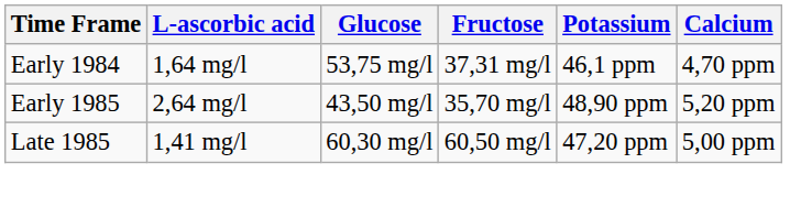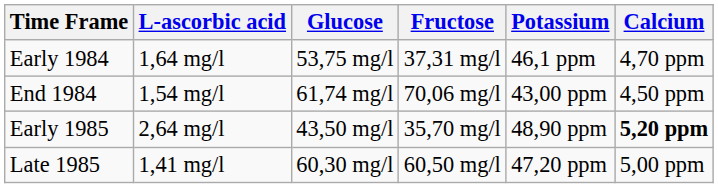 <table class="wikitable">
 <tr>
 <th>Time Frame</th>
 <th><a href='#'>L-ascorbic acid</a></th>
 <th><a href='#'>Glucose</a></th>
 <th><a href='#'>Fructose</a></th>
 <th><a href='#'>Potassium</a></th>
 <th><a href='#'>Calcium</a></th>
 </tr>
 <tr>
 <td>Early 1984</td>
 <td>1,64 mg/l</td>
 <td>53,75 mg/l</td>
 <td>37,31 mg/l</td>
 <td>46,1 ppm</td>
 <td>4,70 ppm</td>
 </tr>
 <tr>
+<td>End 1984</td>
+<td>1,54 mg/l</td>
+<td>61,74 mg/l</td>
+<td>70,06 mg/l</td>
+<td>43,00 ppm</td>
+<td>4,50 ppm</td>
+</tr>
+<tr>
 <td>Early 1985</td>
 <td>2,64 mg/l</td>
 <td>43,50 mg/l</td>
 <td>35,70 mg/l</td>
 <td>48,90 ppm</td>
-<td>5,20 ppm</td>
+<td><strong>5,20 ppm</strong></td>
 </tr>
 <tr>
 <td>Late 1985</td>
 <td>1,41 mg/l</td>
 <td>60,30 mg/l</td>
 <td>60,50 mg/l</td>
 <td>47,20 ppm</td>
 <td>5,00 ppm</td>
 </tr>
 </table>
